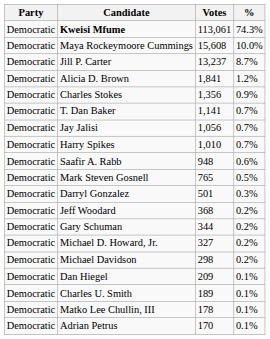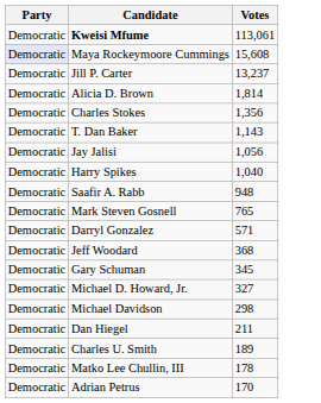 <table class="wikitable">
 <tr>
 <th>Party</th>
 <th>Candidate</th>
 <th>Votes</th>
-<th>%</th>
 </tr>
 <tr>
 <td>Democratic</td>
 <td><strong>Kweisi Mfume</strong></td>
 <td>113,061</td>
-<td>74.3%</td>
 </tr>
 <tr>
-<td>Democratic</td>
+<td style="background: lavender;">Democratic</td>
 <td>Maya Rockeymoore Cummings</td>
 <td>15,608</td>
-<td>10.0%</td>
 </tr>
 <tr>
 <td>Democratic</td>
 <td>Jill P. Carter</td>
 <td>13,237</td>
-<td>8.7%</td>
 </tr>
 <tr>
 <td>Democratic</td>
 <td>Alicia D. Brown</td>
-<td>1,841</td>
-<td>1.2%</td>
+<td>1,814</td>
 </tr>
 <tr>
 <td>Democratic</td>
 <td>Charles Stokes</td>
 <td>1,356</td>
-<td>0.9%</td>
 </tr>
 <tr>
 <td>Democratic</td>
 <td>T. Dan Baker</td>
-<td>1,141</td>
-<td>0.7%</td>
+<td>1,143</td>
 </tr>
 <tr>
 <td>Democratic</td>
 <td>Jay Jalisi</td>
 <td>1,056</td>
-<td>0.7%</td>
 </tr>
 <tr>
 <td>Democratic</td>
 <td>Harry Spikes</td>
-<td>1,010</td>
-<td>0.7%</td>
+<td>1,040</td>
 </tr>
 <tr>
 <td>Democratic</td>
 <td>Saafir A. Rabb</td>
 <td>948</td>
-<td>0.6%</td>
 </tr>
 <tr>
 <td>Democratic</td>
 <td>Mark Steven Gosnell</td>
 <td>765</td>
-<td>0.5%</td>
 </tr>
 <tr>
 <td>Democratic</td>
 <td>Darryl Gonzalez</td>
-<td>501</td>
-<td>0.3%</td>
+<td>571</td>
 </tr>
 <tr>
 <td>Democratic</td>
 <td>Jeff Woodard</td>
 <td>368</td>
-<td>0.2%</td>
 </tr>
 <tr>
 <td>Democratic</td>
 <td>Gary Schuman</td>
-<td>344</td>
-<td>0.2%</td>
+<td>345</td>
 </tr>
 <tr>
 <td>Democratic</td>
 <td>Michael D. Howard, Jr.</td>
 <td>327</td>
-<td>0.2%</td>
 </tr>
 <tr>
 <td>Democratic</td>
 <td>Michael Davidson</td>
 <td>298</td>
-<td>0.2%</td>
 </tr>
 <tr>
 <td>Democratic</td>
 <td>Dan Hiegel</td>
-<td>209</td>
-<td>0.1%</td>
+<td>211</td>
 </tr>
 <tr>
 <td>Democratic</td>
 <td>Charles U. Smith</td>
 <td>189</td>
-<td>0.1%</td>
 </tr>
 <tr>
 <td>Democratic</td>
 <td>Matko Lee Chullin, III</td>
 <td>178</td>
-<td>0.1%</td>
 </tr>
 <tr>
 <td>Democratic</td>
 <td>Adrian Petrus</td>
 <td>170</td>
-<td>0.1%</td>
 </tr>
 </table>
